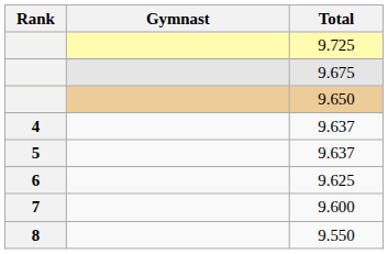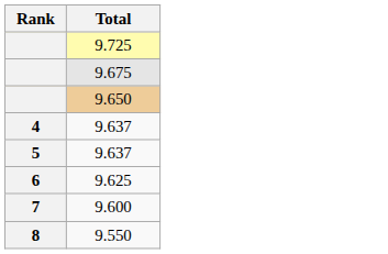 <table class="wikitable sortable" style="text-align:center; font-size:95%">
 <tr>
 <th scope="col" style="width:50px;">Rank</th>
-<th scope="col" style="width:200px;">Gymnast</th>
 <th scope="col" style="width:80px;">Total</th>
 </tr>
 <tr style="background:#fffcaf;">
 <th scope=row style="text-align:center"></th>
-<td style="text-align:left;"></td>
 <td>9.725</td>
 </tr>
 <tr style="background:#e5e5e5;">
 <th scope=row style="text-align:center"></th>
-<td style="text-align:left;"></td>
 <td>9.675</td>
 </tr>
 <tr style="background:#ec9;">
 <th scope=row style="text-align:center"></th>
-<td style="text-align:left;"></td>
 <td>9.650</td>
 </tr>
 <tr>
 <th scope=row style="text-align:center">4</th>
-<td style="text-align:left;"></td>
 <td>9.637</td>
 </tr>
 <tr>
 <th scope=row style="text-align:center">5</th>
-<td style="text-align:left;"></td>
 <td>9.637</td>
 </tr>
 <tr>
 <th scope=row style="text-align:center">6</th>
-<td style="text-align:left;"></td>
 <td>9.625</td>
 </tr>
 <tr>
 <th scope=row style="text-align:center">7</th>
-<td style="text-align:left;"></td>
 <td>9.600</td>
 </tr>
 <tr>
 <th scope=row style="text-align:center">8</th>
-<td style="text-align:left;"></td>
 <td>9.550</td>
 </tr>
 </table>
